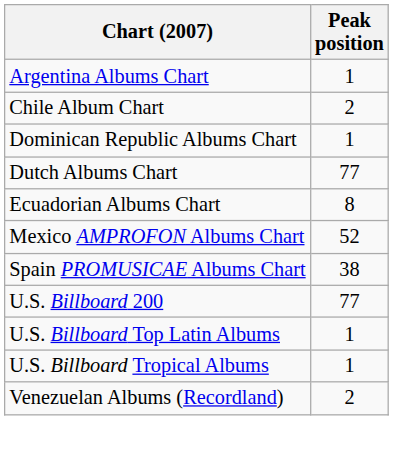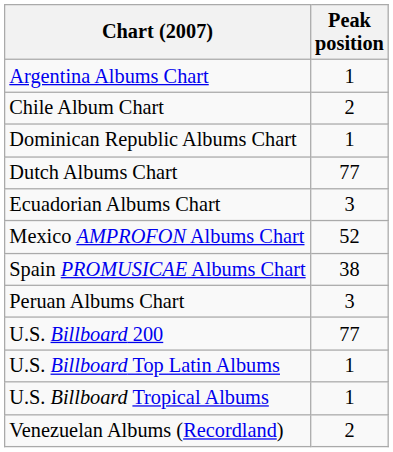 <table class="wikitable">
 <tr>
 <th>Chart (2007)</th>
 <th>Peak<br>position</th>
 </tr>
 <tr>
 <td><a href='#'>Argentina Albums Chart</a></td>
 <td align="center">1</td>
 </tr>
 <tr>
 <td>Chile Album Chart</td>
 <td align="center">2</td>
 </tr>
 <tr>
 <td>Dominican Republic Albums Chart</td>
 <td align="center">1</td>
 </tr>
 <tr>
 <td align="left">Dutch Albums Chart</td>
 <td align="center">77</td>
 </tr>
 <tr>
 <td>Ecuadorian Albums Chart</td>
-<td align="center">8</td>
+<td align="center">3</td>
 </tr>
 <tr>
 <td align="left">Mexico <a href='#'><em>AMPROFON</em> Albums Chart</a></td>
 <td align="center">52</td>
 </tr>
 <tr>
 <td align="left">Spain <a href='#'><em>PROMUSICAE</em> Albums Chart</a></td>
 <td align="center">38</td>
+</tr>
+<tr>
+<td>Peruan Albums Chart</td>
+<td align="center">3</td>
 </tr>
 <tr>
 <td align="left">U.S. <a href='#'><em>Billboard</em> 200</a></td>
 <td align="center">77</td>
 </tr>
 <tr>
 <td align="left">U.S. <a href='#'><em>Billboard</em> Top Latin Albums</a></td>
 <td align="center">1</td>
 </tr>
 <tr>
 <td align="left">U.S. <em>Billboard</em> <a href='#'>Tropical Albums</a></td>
 <td align="center">1</td>
 </tr>
 <tr>
 <td>Venezuelan Albums (<a href='#'>Recordland</a>)</td>
 <td align="center">2</td>
 </tr>
 </table>
